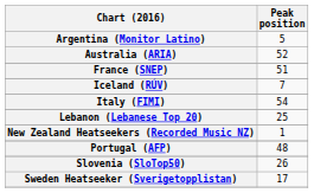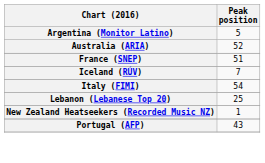 <table class="wikitable sortable plainrowheaders" style="text-align:center;">
 <tr>
 <th scope="col">Chart (2016)</th>
 <th scope="col">Peak<br>position</th>
 </tr>
 <tr>
 <th scope="row">Argentina (<a href='#'>Monitor Latino</a>)</th>
 <td>5</td>
 </tr>
 <tr>
 <th scope="row">Australia (<a href='#'>ARIA</a>)</th>
 <td>52</td>
 </tr>
 <tr>
 </tr>
 <tr>
 </tr>
 <tr>
 </tr>
 <tr>
 </tr>
 <tr>
 </tr>
 <tr>
 </tr>
 <tr>
 <th scope="row">France (<a href='#'>SNEP</a>)</th>
 <td>51</td>
 </tr>
 <tr>
 </tr>
 <tr>
 </tr>
 <tr>
 </tr>
 <tr>
 </tr>
 <tr>
 <th scope="row">Iceland (<a href='#'>RÚV</a>)</th>
 <td>7</td>
 </tr>
 <tr>
 </tr>
 <tr>
 </tr>
 <tr>
 <th scope="row">Italy (<a href='#'>FIMI</a>)</th>
 <td>54</td>
 </tr>
 <tr>
 </tr>
 <tr>
 <th scope="row">Lebanon (<a href='#'>Lebanese Top 20</a>) </th>
 <td>25</td>
 </tr>
 <tr>
 </tr>
 <tr>
 <th scope="row">New Zealand Heatseekers (<a href='#'>Recorded Music NZ</a>)</th>
 <td>1</td>
 </tr>
 <tr>
 </tr>
 <tr>
 <th scope="row">Portugal (<a href='#'>AFP</a>)</th>
-<td>48</td>
+<td>43</td>
 </tr>
 <tr>
-</tr>
-<tr>
-<th scope="row">Slovenia (<a href='#'>SloTop50</a>)</th>
-<td>26</td>
-</tr>
-<tr>
-<th scope="row">Sweden Heatseeker (<a href='#'>Sverigetopplistan</a>)</th>
-<td>17</td>
 </tr>
 <tr>
 </tr>
 <tr>
 </tr>
 <tr>
 </tr>
 <tr>
 </tr>
 <tr>
 </tr>
 <tr>
 </tr>
 <tr>
 </tr>
 <tr>
 </tr>
 </table>
